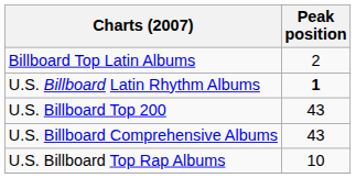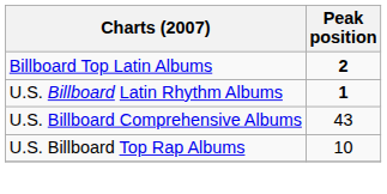 <table class="wikitable sortable">
 <tr>
 <th align="left">Charts (2007)</th>
 <th align="left">Peak<br>position</th>
 </tr>
 <tr>
 <td align="left"><a href='#'>Billboard Top Latin Albums</a></td>
-<td align="center">2</td>
+<td align="center"><strong>2</strong></td>
 </tr>
 <tr>
 <td align="left">U.S. <em><a href='#'>Billboard</a></em> <a href='#'>Latin Rhythm Albums</a></td>
 <td align="center"><strong>1</strong></td>
-</tr>
-<tr>
-<td align="left">U.S. <a href='#'>Billboard Top 200</a></td>
-<td align="center">43</td>
 </tr>
 <tr>
 <td align="left">U.S. <a href='#'>Billboard Comprehensive Albums</a></td>
 <td align="center">43</td>
 </tr>
 <tr>
 <td align="left">U.S. Billboard <a href='#'>Top Rap Albums</a></td>
 <td align="center">10</td>
 </tr>
 <tr>
 </tr>
 </table>
